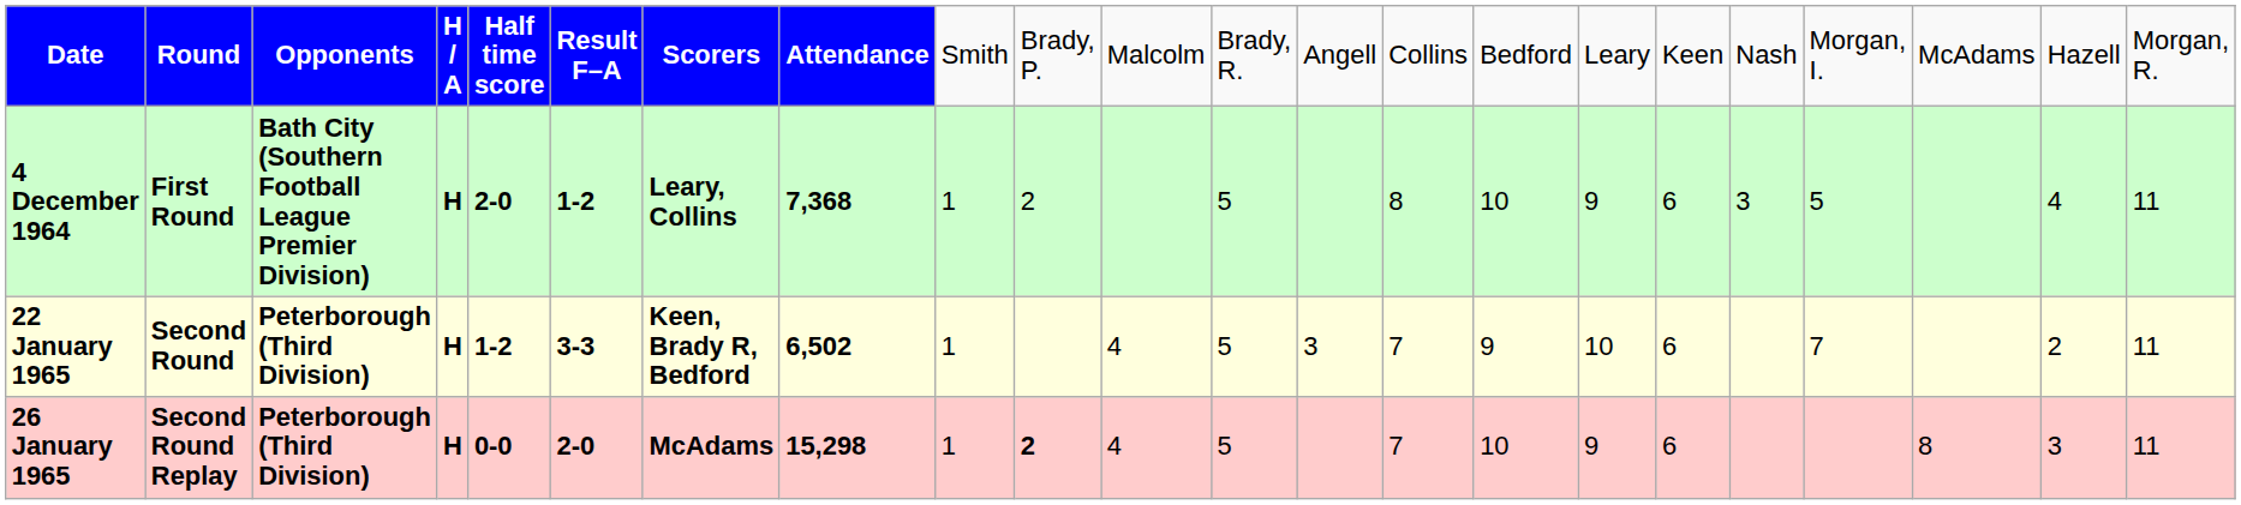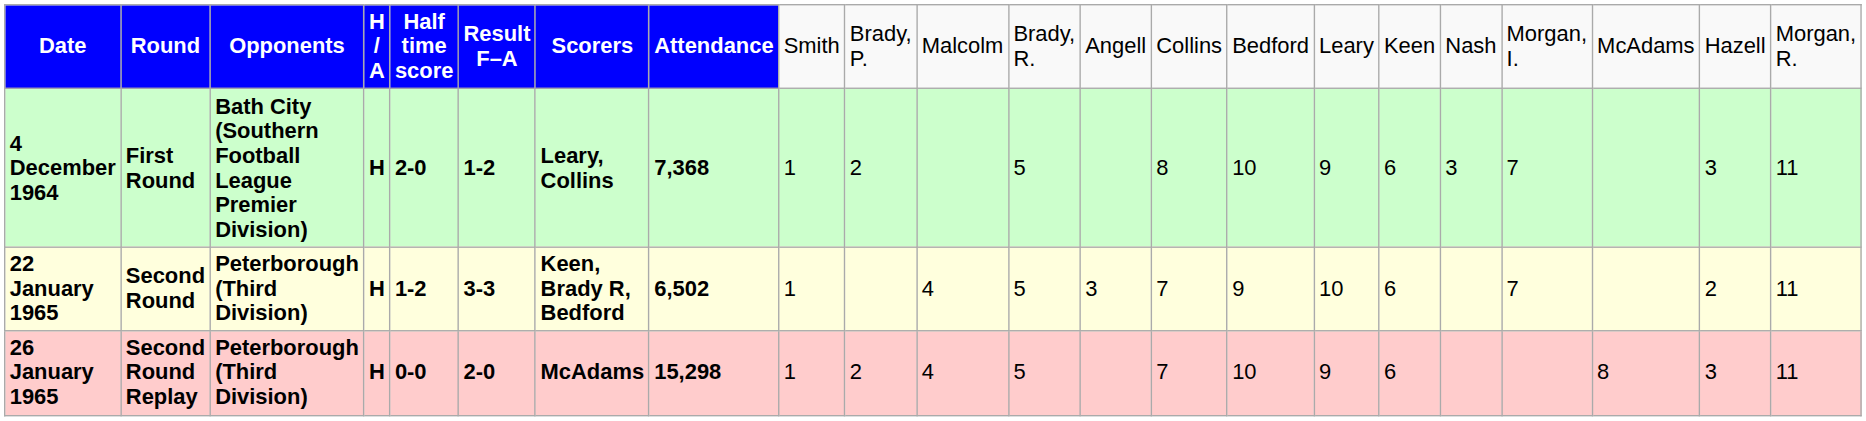 <table class="wikitable">
 <tr>
 <th style="background:#0000FF; color:#FFFFFF; text-align:center;">Date</th>
 <th style="background:#0000FF; color:#FFFFFF; text-align:center;">Round</th>
 <th style="background:#0000FF; color:#FFFFFF; text-align:center;">Opponents</th>
 <th style="background:#0000FF; color:#FFFFFF; text-align:center;">H / A</th>
 <th style="background:#0000FF; color:#FFFFFF; text-align:center;">Half time score</th>
 <th style="background:#0000FF; color:#FFFFFF; text-align:center;">Result<br><strong>F–A</strong></th>
 <th style="background:#0000FF; color:#FFFFFF; text-align:center;">Scorers</th>
 <th style="background:#0000FF; color:#FFFFFF; text-align:center;">Attendance</th>
 <td>Smith</td>
 <td>Brady, P.</td>
 <td>Malcolm</td>
 <td>Brady, R.</td>
 <td>Angell</td>
 <td>Collins</td>
 <td>Bedford</td>
 <td>Leary</td>
 <td>Keen</td>
 <td>Nash</td>
 <td>Morgan, I.</td>
 <td>McAdams</td>
 <td>Hazell</td>
 <td>Morgan, R.</td>
 </tr>
 <tr bgcolor="#ccffcc">
 <td><strong>4 December 1964</strong></td>
 <td><strong>First Round</strong></td>
 <td><strong>Bath City (Southern Football League Premier Division)</strong></td>
 <td><strong>H</strong></td>
 <td><strong>2-0</strong></td>
 <td><strong>1-2</strong></td>
 <td><strong>Leary, Collins</strong></td>
 <td><strong>7,368</strong></td>
 <td>1</td>
 <td>2</td>
 <td></td>
 <td>5</td>
 <td></td>
 <td>8</td>
 <td>10</td>
 <td>9</td>
 <td>6</td>
 <td>3</td>
-<td>5</td>
+<td>7</td>
 <td></td>
-<td>4</td>
+<td>3</td>
 <td>11</td>
 </tr>
 <tr bgcolor="#ffffdd">
 <td><strong>22 January 1965</strong></td>
 <td><strong>Second Round</strong></td>
 <td><strong>Peterborough (Third Division)</strong></td>
 <td><strong>H</strong></td>
 <td><strong>1-2</strong></td>
 <td><strong>3-3</strong></td>
 <td><strong>Keen, Brady R, Bedford</strong></td>
 <td><strong>6,502</strong></td>
 <td>1</td>
 <td></td>
 <td>4</td>
 <td>5</td>
 <td>3</td>
 <td>7</td>
 <td>9</td>
 <td>10</td>
 <td>6</td>
 <td></td>
 <td>7</td>
 <td></td>
 <td>2</td>
 <td>11</td>
 </tr>
 <tr bgcolor="#ffcccc">
 <td><strong>26 January 1965</strong></td>
 <td><strong>Second Round Replay</strong></td>
 <td><strong>Peterborough (Third Division)</strong></td>
 <td><strong>H</strong></td>
 <td><strong>0-0</strong></td>
 <td><strong>2-0</strong></td>
 <td><strong>McAdams</strong></td>
 <td><strong>15,298</strong></td>
 <td>1</td>
-<td><strong>2</strong></td>
+<td>2</td>
 <td>4</td>
 <td>5</td>
 <td></td>
 <td>7</td>
 <td>10</td>
 <td>9</td>
 <td>6</td>
 <td></td>
 <td></td>
 <td>8</td>
 <td>3</td>
 <td>11</td>
 </tr>
 </table>
